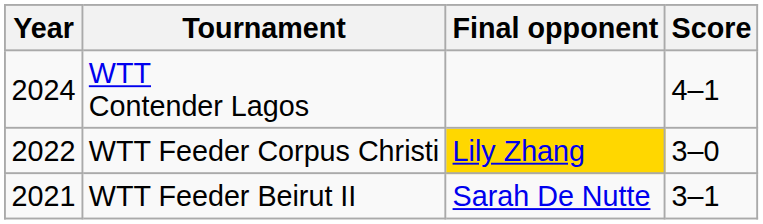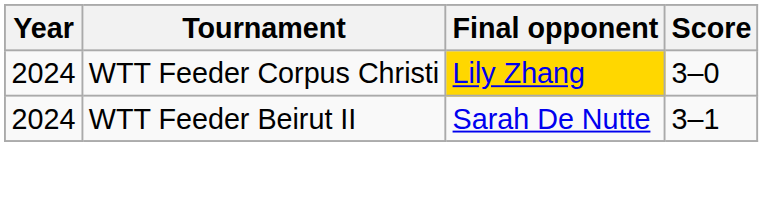 <table class="wikitable" style="font-size: 95%;">
 <tr>
 <th>Year</th>
 <th>Tournament</th>
 <th>Final opponent</th>
 <th>Score</th>
 </tr>
 <tr>
 <td>2024</td>
-<td><a href='#'>WTT</a><br>Contender Lagos</td>
-<td> </td>
-<td>4–1</td>
-</tr>
-<tr>
-<td>2022</td>
 <td>WTT Feeder Corpus Christi</td>
 <td style="background: gold;"> <a href='#'>Lily Zhang</a></td>
 <td>3–0</td>
 </tr>
 <tr>
-<td>2021</td>
+<td>2024</td>
 <td>WTT Feeder Beirut II</td>
 <td> <a href='#'>Sarah De Nutte</a></td>
 <td>3–1</td>
 </tr>
 </table>
